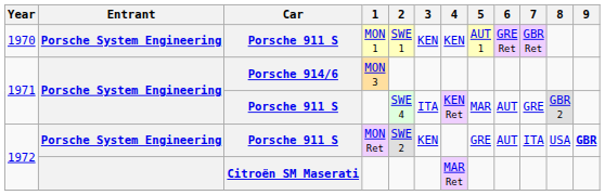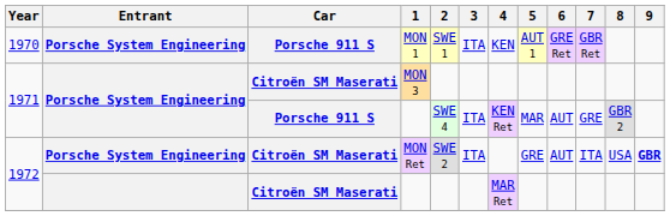 <table class="wikitable" style="text-align:center; font-size:90%;">
 <tr>
 <th>Year</th>
 <th>Entrant</th>
 <th>Car</th>
 <th>1</th>
 <th>2</th>
 <th>3</th>
 <th>4</th>
 <th>5</th>
 <th>6</th>
 <th>7</th>
 <th>8</th>
 <th>9</th>
 </tr>
 <tr>
 <td><a href='#'>1970</a></td>
 <th><a href='#'>Porsche System Engineering</a></th>
 <th><a href='#'>Porsche 911 S</a></th>
 <td style="background:#FFFFBF;"><a href='#'>MON</a><br><small>1</small></td>
 <td style="background:#FFFFBF;"><a href='#'>SWE</a><br><small>1</small></td>
-<td><a href='#'>KEN</a></td>
+<td><a href='#'>ITA</a></td>
 <td><a href='#'>KEN</a></td>
 <td style="background:#FFFFBF;"><a href='#'>AUT</a><br><small>1</small></td>
 <td style="background:#EFCFFF;"><a href='#'>GRE</a><br><small>Ret</small></td>
 <td style="background:#EFCFFF;"><a href='#'>GBR</a><br><small>Ret</small></td>
 <td></td>
 <td></td>
 </tr>
 <tr>
 <td rowspan=2><a href='#'>1971</a></td>
 <th rowspan=2><a href='#'>Porsche System Engineering</a></th>
-<th><a href='#'>Porsche 914/6</a></th>
+<th><a href='#'>Citroën SM Maserati</a></th>
 <td style="background:#FFDF9F;"><a href='#'>MON</a><br><small>3</small></td>
 <td></td>
 <td></td>
 <td></td>
 <td></td>
 <td></td>
 <td></td>
 <td></td>
 <td></td>
 </tr>
 <tr>
 <th><a href='#'>Porsche 911 S</a></th>
 <td></td>
 <td style="background:#DFFFDF;"><a href='#'>SWE</a><br><small>4</small></td>
 <td><a href='#'>ITA</a></td>
 <td style="background:#EFCFFF;"><a href='#'>KEN</a><br><small>Ret</small></td>
 <td><a href='#'>MAR</a></td>
 <td><a href='#'>AUT</a></td>
 <td><a href='#'>GRE</a></td>
 <td style="background:#DFDFDF;"><a href='#'>GBR</a><br><small>2</small></td>
 <td></td>
 </tr>
 <tr>
 <td rowspan=2><a href='#'>1972</a></td>
 <th><a href='#'>Porsche System Engineering</a></th>
-<th><a href='#'>Porsche 911 S</a></th>
+<th><a href='#'>Citroën SM Maserati</a></th>
 <td style="background:#EFCFFF;"><a href='#'>MON</a><br><small>Ret</small></td>
 <td style="background:#DFDFDF;"><a href='#'>SWE</a><br><small>2</small></td>
-<td><a href='#'>KEN</a></td>
+<td><a href='#'>ITA</a></td>
 <td></td>
 <td><a href='#'>GRE</a></td>
 <td><a href='#'>AUT</a></td>
 <td><a href='#'>ITA</a></td>
 <td><a href='#'>USA</a></td>
 <td><strong><a href='#'>GBR</a></strong></td>
 </tr>
 <tr>
 <th></th>
 <th><a href='#'>Citroën SM Maserati</a></th>
 <td></td>
 <td></td>
 <td></td>
 <td style="background:#EFCFFF;"><a href='#'>MAR</a><br><small>Ret</small></td>
 <td></td>
 <td></td>
 <td></td>
 <td></td>
 <td></td>
 </tr>
 <tr>
 </tr>
 </table>
